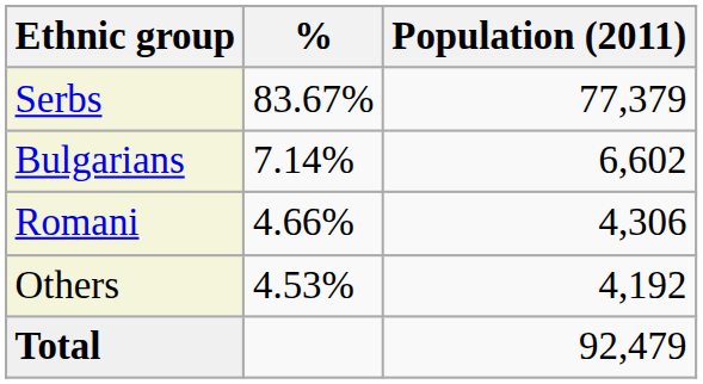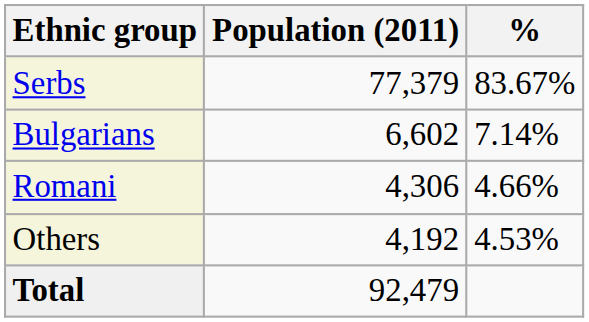 <table class="wikitable">
 <tr>
 <th>Ethnic group</th>
+<th>Population (2011)</th>
 <th>%</th>
-<th>Population (2011)</th>
 </tr>
 <tr>
 <td style="background:#F5F5DC;"><a href='#'>Serbs</a></td>
+<td align="right">77,379</td>
 <td>83.67%</td>
-<td align="right">77,379</td>
 </tr>
 <tr>
 <td style="background:#F5F5DC;"><a href='#'>Bulgarians</a></td>
+<td align="right">6,602</td>
 <td>7.14%</td>
-<td align="right">6,602</td>
 </tr>
 <tr>
 <td style="background:#F5F5DC;"><a href='#'>Romani</a></td>
+<td align="right">4,306</td>
 <td>4.66%</td>
-<td align="right">4,306</td>
 </tr>
 <tr>
 <td style="background:#F5F5DC;">Others</td>
+<td align="right">4,192</td>
 <td>4.53%</td>
-<td align="right">4,192</td>
 </tr>
 <tr>
 <td style="background:#F0F0F0;"><strong>Total</strong></td>
+<td align="right">92,479</td>
 <td></td>
-<td align="right">92,479</td>
 </tr>
 </table>
